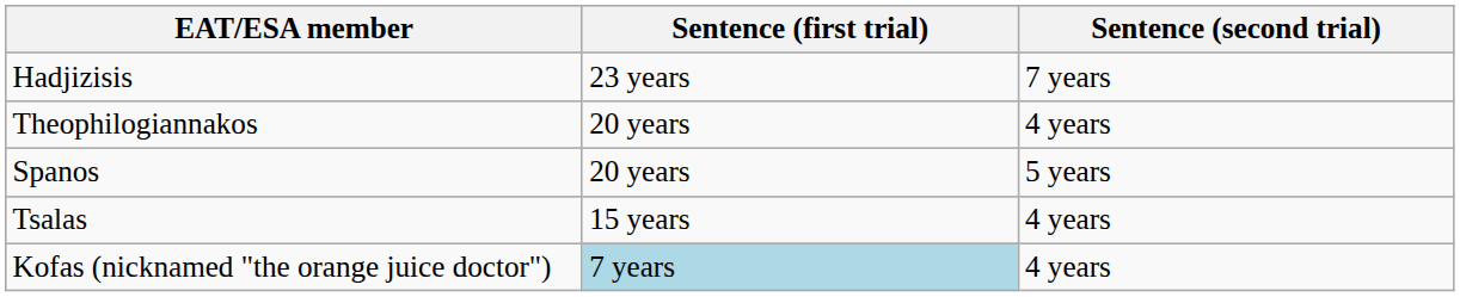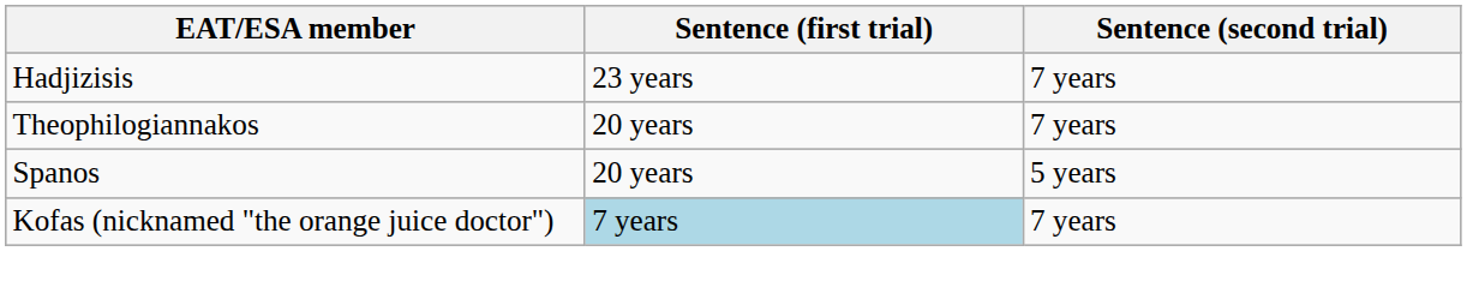 <table class="wikitable">
 <tr>
 <th width="300">EAT/ESA member</th>
 <th width="225">Sentence (first trial)</th>
 <th width="225">Sentence (second trial)</th>
 </tr>
 <tr>
 <td>Hadjizisis</td>
 <td>23 years</td>
 <td>7 years</td>
 </tr>
 <tr>
 <td>Theophilogiannakos</td>
 <td>20 years</td>
-<td>4 years</td>
+<td>7 years</td>
 </tr>
 <tr>
 <td>Spanos</td>
 <td>20 years</td>
 <td>5 years</td>
 </tr>
 <tr>
-<td>Tsalas</td>
-<td>15 years</td>
-<td>4 years</td>
-</tr>
-<tr>
 <td>Kofas (nicknamed "the orange juice doctor")</td>
 <td style="background: lightblue;">7 years</td>
-<td>4 years</td>
+<td>7 years</td>
 </tr>
 </table>
